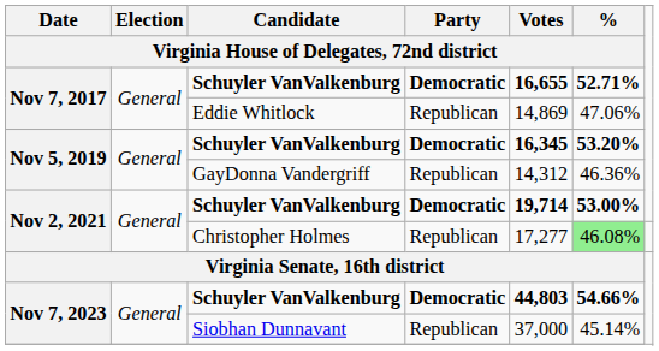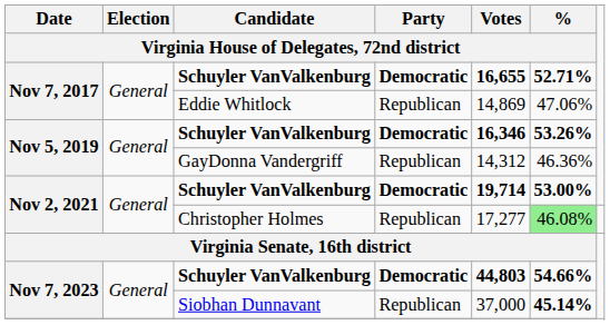 <table class="wikitable">
 <tr>
 <th>Date</th>
 <th>Election</th>
 <th>Candidate</th>
 <th>Party</th>
 <th>Votes</th>
 <th>%</th>
 </tr>
 <tr>
 <th colspan="6">Virginia House of Delegates, 72nd district</th>
 </tr>
 <tr>
 <th rowspan="2">Nov 7, 2017</th>
 <td rowspan="2" align="center"><em>General</em></td>
 <td><strong>Schuyler VanValkenburg</strong></td>
 <td><strong>Democratic</strong></td>
 <td align="right"><strong>16,655</strong></td>
 <td align="right"><strong>52.71%</strong></td>
 </tr>
 <tr>
 <td>Eddie Whitlock</td>
 <td>Republican</td>
 <td align="right">14,869</td>
 <td align="right">47.06%</td>
 </tr>
 <tr>
 <th rowspan="2">Nov 5, 2019</th>
 <td rowspan="2" align="center"><em>General</em></td>
 <td><strong>Schuyler VanValkenburg</strong></td>
 <td><strong>Democratic</strong></td>
-<td align="right"><strong>16,345</strong></td>
-<td align="right"><strong>53.20%</strong></td>
+<td align="right"><strong>16,346</strong></td>
+<td align="right"><strong>53.26%</strong></td>
 </tr>
 <tr>
 <td>GayDonna Vandergriff</td>
 <td>Republican</td>
 <td align="right">14,312</td>
 <td align="right">46.36%</td>
 </tr>
 <tr>
 <th rowspan="2">Nov 2, 2021</th>
 <td rowspan="2" align="center"><em>General</em></td>
 <td><strong>Schuyler VanValkenburg</strong></td>
 <td><strong>Democratic</strong></td>
 <td align="right"><strong>19,714</strong></td>
 <td align="right"><strong>53.00%</strong></td>
 </tr>
 <tr>
 <td>Christopher Holmes</td>
 <td>Republican</td>
 <td align="right">17,277</td>
 <td align="right" style="background: lightgreen;">46.08%</td>
 <td></td>
 </tr>
 <tr>
 <th colspan="6">Virginia Senate, 16th district</th>
 </tr>
 <tr>
 <th rowspan="2">Nov 7, 2023</th>
 <td rowspan="2" align="center"><em>General</em></td>
 <td><strong>Schuyler VanValkenburg</strong></td>
 <td><strong>Democratic</strong></td>
 <td align="right"><strong>44,803</strong></td>
 <td align="right"><strong>54.66%</strong></td>
 </tr>
 <tr>
 <td><a href='#'>Siobhan Dunnavant</a></td>
 <td>Republican</td>
 <td align="right">37,000</td>
-<td align="right">45.14%</td>
+<td align="right"><strong>45.14%</strong></td>
 </tr>
 <tr>
 </tr>
 </table>
